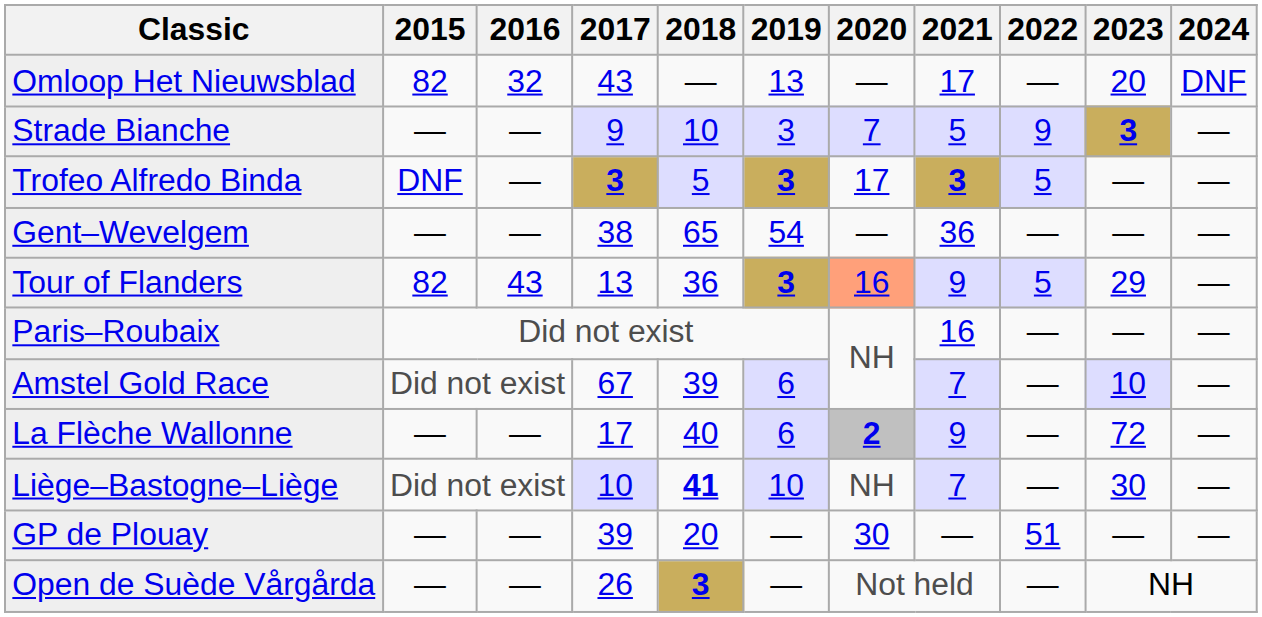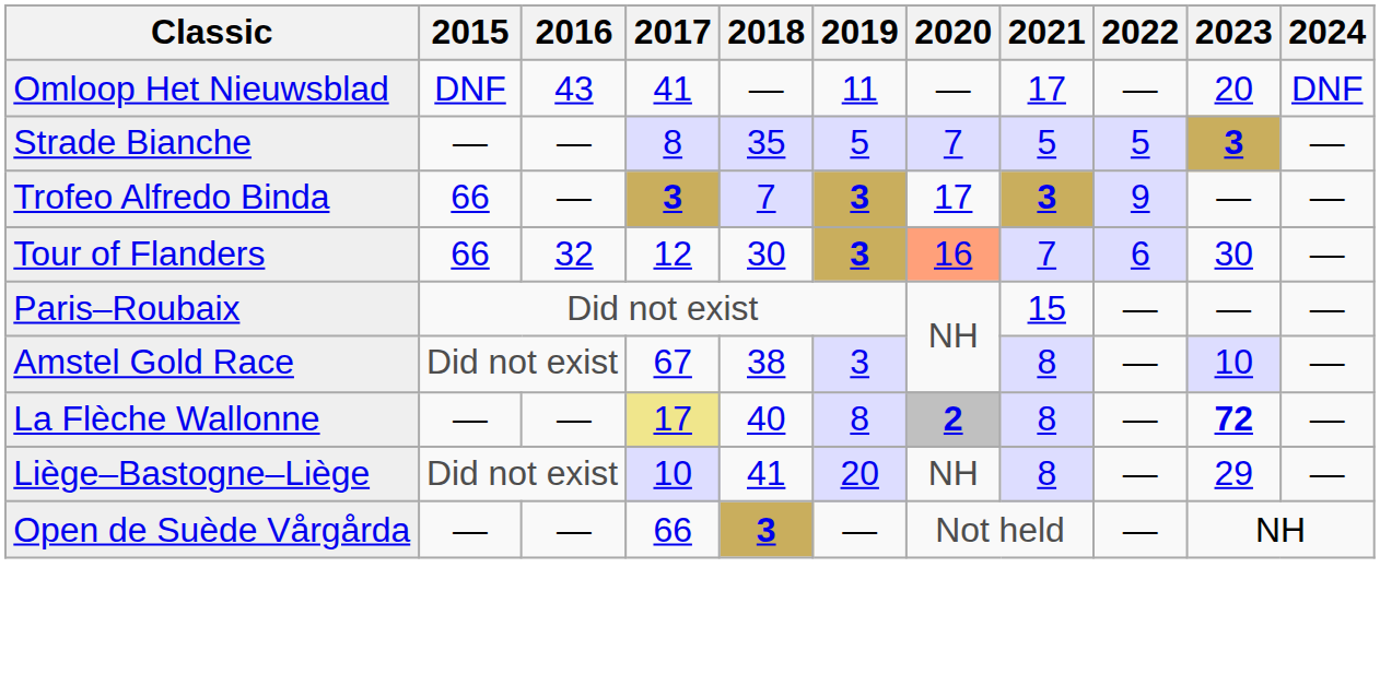 <table class="wikitable plainrowheaders">
 <tr>
 <th>Classic</th>
 <th>2015</th>
 <th>2016</th>
 <th>2017</th>
 <th>2018</th>
 <th>2019</th>
 <th>2020</th>
 <th>2021</th>
 <th>2022</th>
 <th>2023</th>
 <th>2024</th>
 </tr>
 <tr style="text-align:center;">
 <td style="text-align:left; background:#efefef;"><a href='#'>Omloop Het Nieuwsblad</a></td>
-<td><a href='#'>82</a></td>
-<td><a href='#'>32</a></td>
+<td><a href='#'>DNF</a></td>
 <td><a href='#'>43</a></td>
+<td><a href='#'>41</a></td>
 <td>—</td>
-<td><a href='#'>13</a></td>
+<td><a href='#'>11</a></td>
 <td>—</td>
 <td><a href='#'>17</a></td>
 <td>—</td>
 <td><a href='#'>20</a></td>
 <td><a href='#'>DNF</a></td>
 </tr>
 <tr style="text-align:center;">
 <td style="text-align:left; background:#efefef;"><a href='#'>Strade Bianche</a></td>
 <td>—</td>
 <td>—</td>
-<td style="background:#ddf;"><a href='#'>9</a></td>
-<td style="background:#ddf;"><a href='#'>10</a></td>
-<td style="background:#ddf;"><a href='#'>3</a></td>
+<td style="background:#ddf;"><a href='#'>8</a></td>
+<td style="background:#ddf;"><a href='#'>35</a></td>
+<td style="background:#ddf;"><a href='#'>5</a></td>
 <td style="background:#ddf;"><a href='#'>7</a></td>
 <td style="background:#ddf;"><a href='#'>5</a></td>
-<td style="background:#ddf;"><a href='#'>9</a></td>
+<td style="background:#ddf;"><a href='#'>5</a></td>
 <td style="background:#C9AE5D;"><a href='#'><strong>3</strong></a></td>
 <td>—</td>
 </tr>
 <tr style="text-align:center;">
 <td style="text-align:left; background:#efefef;"><a href='#'>Trofeo Alfredo Binda</a></td>
-<td><a href='#'>DNF</a></td>
+<td><a href='#'>66</a></td>
 <td>—</td>
 <td style="background:#C9AE5D;"><a href='#'><strong>3</strong></a></td>
-<td style="background:#ddf;"><a href='#'>5</a></td>
+<td style="background:#ddf;"><a href='#'>7</a></td>
 <td style="background:#C9AE5D;"><a href='#'><strong>3</strong></a></td>
 <td><a href='#'>17</a></td>
 <td style="background:#C9AE5D;"><a href='#'><strong>3</strong></a></td>
-<td style="background:#ddf;"><a href='#'>5</a></td>
-<td>—</td>
-<td>—</td>
-</tr>
-<tr style="text-align:center;">
-<td style="text-align:left; background:#efefef;"><a href='#'>Gent–Wevelgem</a></td>
-<td>—</td>
-<td>—</td>
-<td><a href='#'>38</a></td>
-<td><a href='#'>65</a></td>
-<td><a href='#'>54</a></td>
-<td>—</td>
-<td><a href='#'>36</a></td>
-<td>—</td>
+<td style="background:#ddf;"><a href='#'>9</a></td>
 <td>—</td>
 <td>—</td>
 </tr>
 <tr style="text-align:center;">
 <td style="text-align:left; background:#efefef;"><a href='#'>Tour of Flanders</a></td>
-<td><a href='#'>82</a></td>
-<td><a href='#'>43</a></td>
-<td><a href='#'>13</a></td>
-<td><a href='#'>36</a></td>
+<td><a href='#'>66</a></td>
+<td><a href='#'>32</a></td>
+<td><a href='#'>12</a></td>
+<td><a href='#'>30</a></td>
 <td style="background:#C9AE5D;"><a href='#'><strong>3</strong></a></td>
 <td style="background: lightsalmon;"><a href='#'>16</a></td>
-<td style="background:#ddf;"><a href='#'>9</a></td>
-<td style="background:#ddf;"><a href='#'>5</a></td>
-<td><a href='#'>29</a></td>
+<td style="background:#ddf;"><a href='#'>7</a></td>
+<td style="background:#ddf;"><a href='#'>6</a></td>
+<td><a href='#'>30</a></td>
 <td>—</td>
 </tr>
 <tr style="text-align:center;">
 <td style="text-align:left; background:#efefef;"><a href='#'>Paris–Roubaix</a></td>
 <td style="color:#4d4d4d;" colspan=5>Did not exist</td>
 <td style="color:#4d4d4d;" rowspan=2>NH</td>
-<td><a href='#'>16</a></td>
+<td><a href='#'>15</a></td>
 <td>—</td>
 <td>—</td>
 <td>—</td>
 </tr>
 <tr style="text-align:center;">
 <td style="text-align:left; background:#efefef;"><a href='#'>Amstel Gold Race</a></td>
 <td style="color:#4d4d4d;" colspan=2>Did not exist</td>
 <td><a href='#'>67</a></td>
-<td><a href='#'>39</a></td>
-<td style="background:#ddf;"><a href='#'>6</a></td>
-<td style="background:#ddf;"><a href='#'>7</a></td>
+<td><a href='#'>38</a></td>
+<td style="background:#ddf;"><a href='#'>3</a></td>
+<td style="background:#ddf;"><a href='#'>8</a></td>
 <td>—</td>
 <td style="background:#ddf;"><a href='#'>10</a></td>
 <td>—</td>
 </tr>
 <tr style="text-align:center;">
 <td style="text-align:left; background:#efefef;"><a href='#'>La Flèche Wallonne</a></td>
 <td>—</td>
 <td>—</td>
-<td><a href='#'>17</a></td>
+<td style="background: khaki;"><a href='#'>17</a></td>
 <td><a href='#'>40</a></td>
-<td style="background:#ddf;"><a href='#'>6</a></td>
+<td style="background:#ddf;"><a href='#'>8</a></td>
 <td style="background:silver;"><a href='#'><strong>2</strong></a></td>
-<td style="background:#ddf;"><a href='#'>9</a></td>
+<td style="background:#ddf;"><a href='#'>8</a></td>
 <td>—</td>
-<td><a href='#'>72</a></td>
+<td><strong><a href='#'>72</a></strong></td>
 <td>—</td>
 </tr>
 <tr style="text-align:center;">
 <td style="text-align:left; background:#efefef;"><a href='#'>Liège–Bastogne–Liège</a></td>
 <td style="color:#4d4d4d;" colspan=2>Did not exist</td>
 <td style="background:#ddf;"><a href='#'>10</a></td>
-<td><strong><a href='#'>41</a></strong></td>
-<td style="background:#ddf;"><a href='#'>10</a></td>
+<td><a href='#'>41</a></td>
+<td style="background:#ddf;"><a href='#'>20</a></td>
 <td style="color:#4d4d4d;">NH</td>
-<td style="background:#ddf;"><a href='#'>7</a></td>
+<td style="background:#ddf;"><a href='#'>8</a></td>
 <td>—</td>
-<td><a href='#'>30</a></td>
-<td>—</td>
-</tr>
-<tr style="text-align:center;">
-<td style="text-align:left; background:#efefef;"><a href='#'>GP de Plouay</a></td>
-<td>—</td>
-<td>—</td>
-<td><a href='#'>39</a></td>
-<td><a href='#'>20</a></td>
-<td>—</td>
-<td><a href='#'>30</a></td>
-<td>—</td>
-<td><a href='#'>51</a></td>
-<td>—</td>
+<td><a href='#'>29</a></td>
 <td>—</td>
 </tr>
 <tr style="text-align:center;">
 <td style="text-align:left; background:#efefef;"><a href='#'>Open de Suède Vårgårda</a></td>
 <td>—</td>
 <td>—</td>
-<td><a href='#'>26</a></td>
+<td><a href='#'>66</a></td>
 <td style="background:#C9AE5D;"><a href='#'><strong>3</strong></a></td>
 <td>—</td>
 <td style="color:#4d4d4d;" colspan=2>Not held</td>
 <td>—</td>
 <td colspan=2>NH</td>
 </tr>
 </table>
